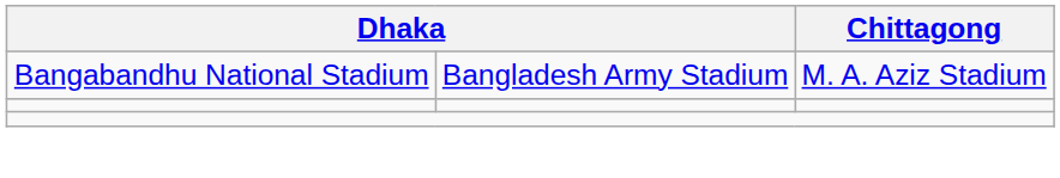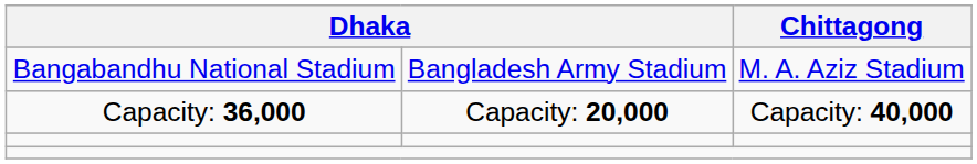 <table class="wikitable" style="margin:1em auto; text-align:center">
 <tr>
 <th colspan=2><a href='#'>Dhaka</a></th>
 <th colspan=1><a href='#'>Chittagong</a></th>
 </tr>
 <tr>
 <td><a href='#'>Bangabandhu National Stadium</a></td>
 <td><a href='#'>Bangladesh Army Stadium</a></td>
 <td><a href='#'>M. A. Aziz Stadium</a></td>
 </tr>
 <tr>
+<td>Capacity: <strong>36,000</strong></td>
+<td>Capacity: <strong>20,000</strong></td>
+<td>Capacity: <strong>40,000</strong></td>
+</tr>
+<tr>
 <td></td>
 <td></td>
 <td></td>
 </tr>
 <tr>
 <td rowspan=2 colspan=3></td>
 </tr>
 </table>
